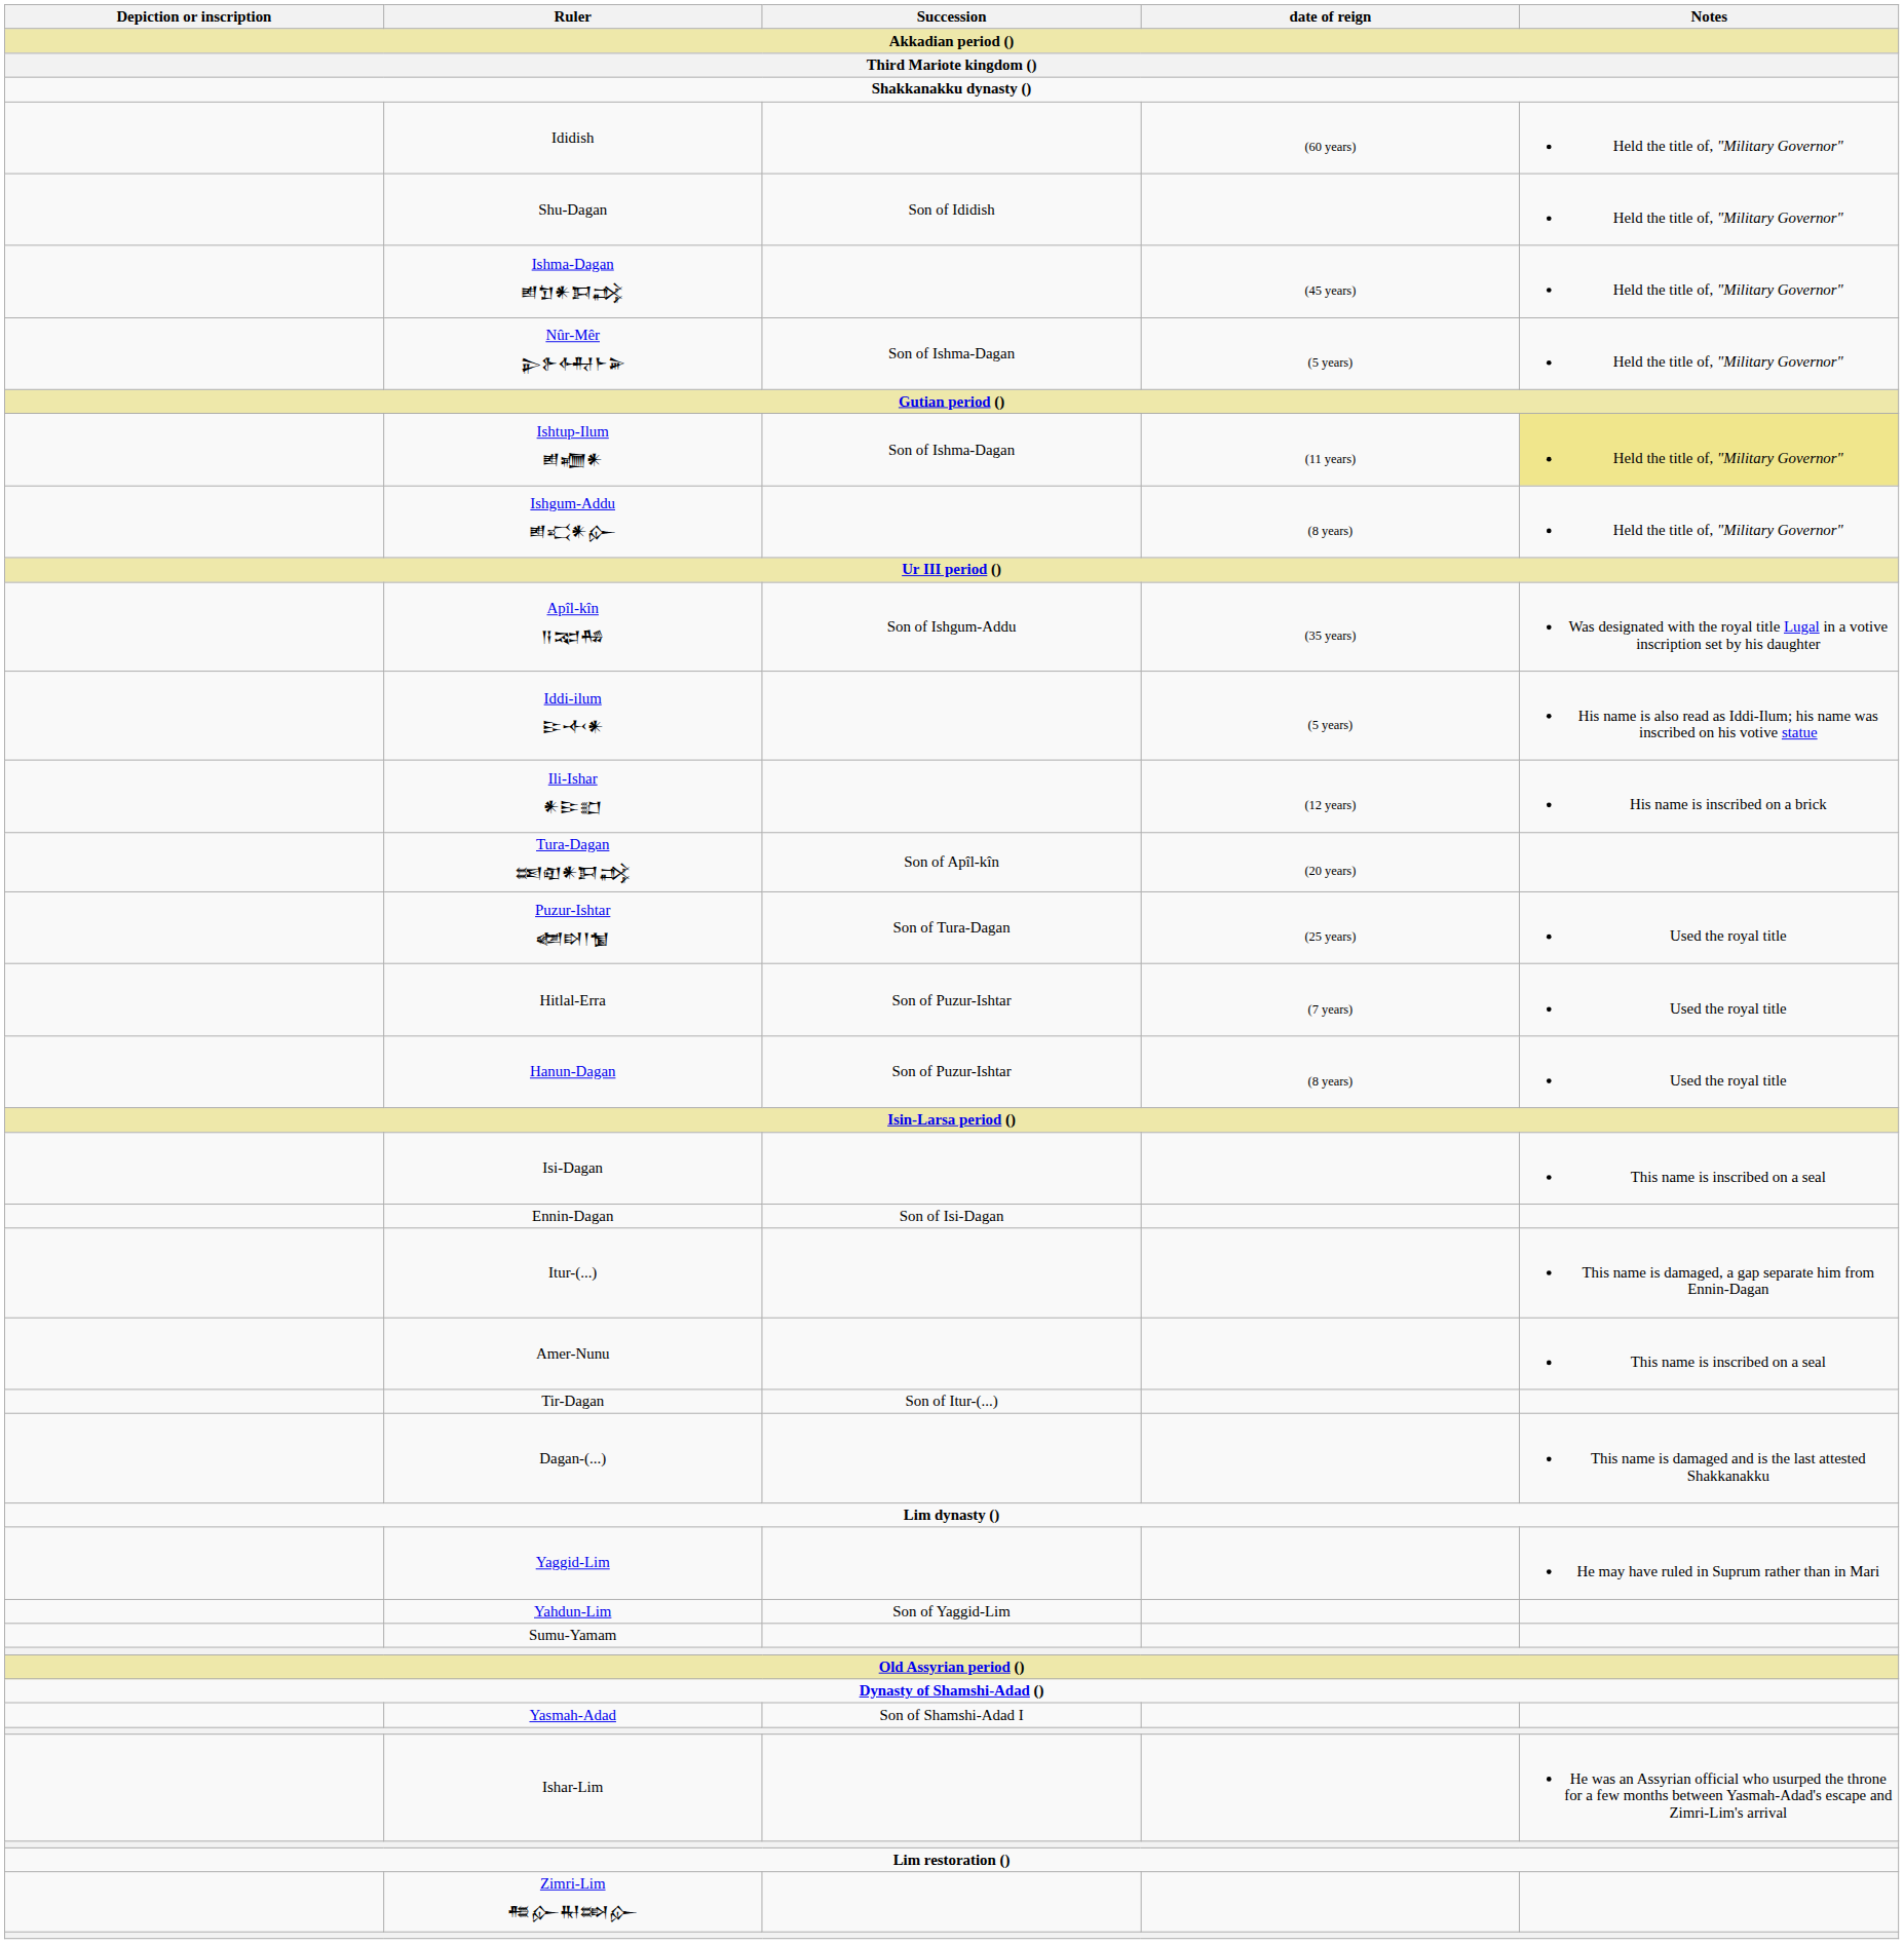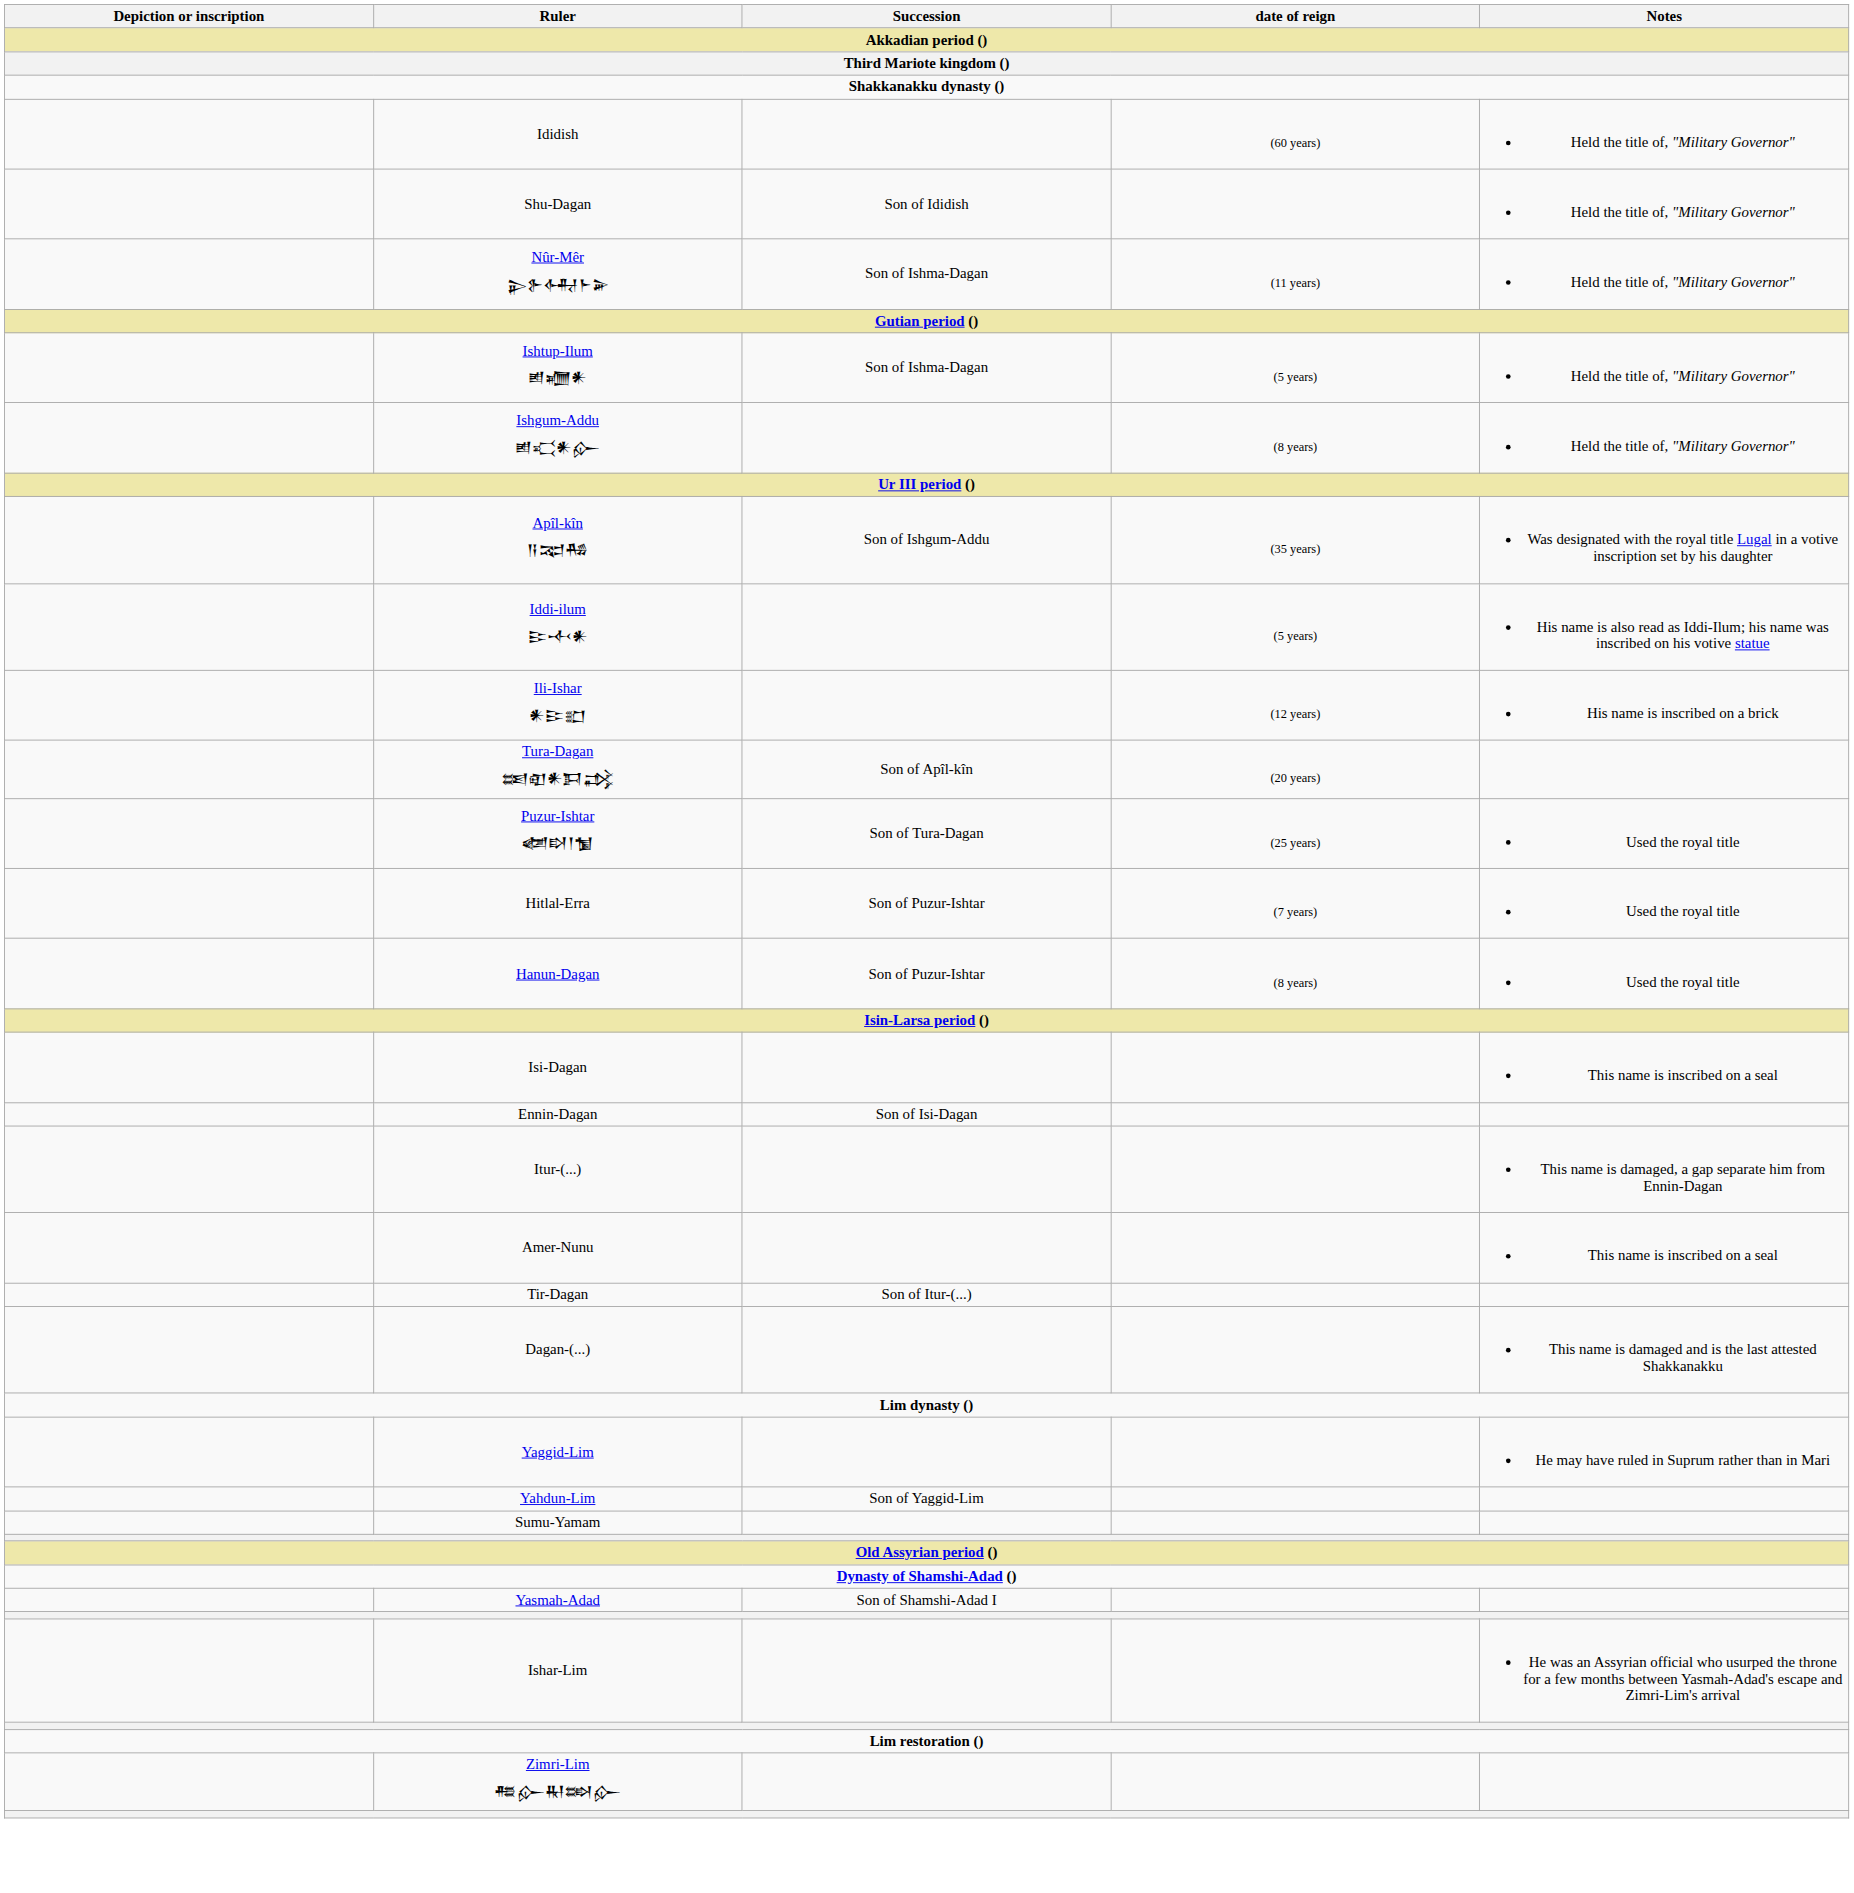 <table class="wikitable"border="1"style="width:100%;text-align:center">
 <tr>
 <th width="20%">Depiction or inscription</th>
 <th width="20%">Ruler</th>
 <th width="20%">Succession</th>
 <th width="20%"> date of reign</th>
 <th width="20%">Notes</th>
 </tr>
 <tr>
 <td colspan="5"align="center"style="background-color:palegoldenrod"><strong>Akkadian period ()</strong></td>
 </tr>
 <tr>
 <th colspan="5">Third Mariote kingdom ()</th>
 </tr>
 <tr>
 <td colspan="5"><strong>Shakkanakku dynasty ()</strong></td>
 </tr>
 <tr>
 <td></td>
 <td>Ididish</td>
 <td></td>
 <td><br><small>(60 years)</small></td>
 <td><br><ul><li>Held the title of, <em>"Military Governor"</em></li></ul></td>
 </tr>
 <tr>
 <td></td>
 <td>Shu-Dagan</td>
 <td>Son of Ididish</td>
 <td></td>
 <td><br><ul><li>Held the title of, <em>"Military Governor"</em></li></ul></td>
 </tr>
 <tr>
 <td></td>
-<td><a href='#'>Ishma-Dagan</a><br>𒅖𒈣𒀭𒁕𒃶</td>
-<td></td>
-<td><br><small>(45 years)</small></td>
-<td><br><ul><li>Held the title of, <em>"Military Governor"</em></li></ul></td>
-</tr>
-<tr>
-<td></td>
 <td><a href='#'>Nûr-Mêr</a><br>𒉌𒉿𒅈𒈨𒅕</td>
 <td>Son of Ishma-Dagan</td>
-<td><br><small>(5 years)</small></td>
+<td><br><small>(11 years)</small></td>
 <td><br><ul><li>Held the title of, <em>"Military Governor"</em></li></ul></td>
 </tr>
 <tr>
 <td colspan="5"align="center"style="background-color:palegoldenrod"><strong><a href='#'>Gutian period</a> ()</strong></td>
 </tr>
 <tr>
 <td></td>
 <td><a href='#'>Ishtup-Ilum</a><br>𒅖𒁾𒀭</td>
 <td>Son of Ishma-Dagan</td>
-<td><br><small>(11 years)</small></td>
-<td style="background: khaki;"><br><ul><li>Held the title of, <em>"Military Governor"</em></li></ul></td>
+<td><br><small>(5 years)</small></td>
+<td><br><ul><li>Held the title of, <em>"Military Governor"</em></li></ul></td>
 </tr>
 <tr>
 <td></td>
 <td><a href='#'>Ishgum-Addu</a><br>𒅖𒄣𒀭𒅎</td>
 <td></td>
 <td><br><small>(8 years)</small></td>
 <td><br><ul><li>Held the title of, <em>"Military Governor"</em></li></ul></td>
 </tr>
 <tr>
 <td colspan="5"align="center"style="background-color:palegoldenrod"><strong><a href='#'>Ur III period</a> ()</strong></td>
 </tr>
 <tr>
 <td></td>
 <td><a href='#'>Apîl-kîn</a><br> 𒀀𒉈𒄀</td>
 <td>Son of Ishgum-Addu</td>
 <td><br><small>(35 years)</small></td>
 <td><br><ul><li>Was designated with the royal title <a href='#'>Lugal</a> in a votive inscription set by his daughter</li></ul></td>
 </tr>
 <tr>
 <td></td>
 <td><a href='#'>Iddi-ilum</a><br>𒄿𒋾𒀭</td>
 <td></td>
 <td><br><small>(5 years)</small></td>
 <td><br><ul><li>His name is also read as Iddi-Ilum; his name was inscribed on his votive <a href='#'>statue</a></li></ul></td>
 </tr>
 <tr>
 <td></td>
 <td><a href='#'>Ili-Ishar</a><br>𒀭𒄿𒊬</td>
 <td></td>
 <td><br><small>(12 years)</small></td>
 <td><br><ul><li>His name is inscribed on a brick</li></ul></td>
 </tr>
 <tr>
 <td></td>
 <td><a href='#'>Tura-Dagan</a><br>𒌅𒊏𒀭𒁕𒃶</td>
 <td>Son of Apîl-kîn</td>
 <td><br><small>(20 years)</small></td>
 <td></td>
 </tr>
 <tr>
 <td></td>
 <td><a href='#'>Puzur-Ishtar</a><br>𒆃𒊭𒁹𒁯</td>
 <td>Son of Tura-Dagan</td>
 <td><br><small>(25 years)</small></td>
 <td><br><ul><li>Used the royal title</li></ul></td>
 </tr>
 <tr>
 <td></td>
 <td>Hitlal-Erra</td>
 <td>Son of Puzur-Ishtar</td>
 <td><br><small>(7 years)</small></td>
 <td><br><ul><li>Used the royal title</li></ul></td>
 </tr>
 <tr>
 <td></td>
 <td><a href='#'>Hanun-Dagan</a></td>
 <td>Son of Puzur-Ishtar</td>
 <td><br><small>(8 years)</small></td>
 <td><br><ul><li>Used the royal title</li></ul></td>
 </tr>
 <tr>
 <td colspan="5"align="center"style="background-color:palegoldenrod"><strong><a href='#'>Isin-Larsa period</a> ()</strong></td>
 </tr>
 <tr>
 <td></td>
 <td>Isi-Dagan</td>
 <td></td>
 <td></td>
 <td><br><ul><li>This name is inscribed on a seal</li></ul></td>
 </tr>
 <tr>
 <td></td>
 <td>Ennin-Dagan</td>
 <td>Son of Isi-Dagan</td>
 <td></td>
 <td></td>
 </tr>
 <tr>
 <td></td>
 <td>Itur-(...)</td>
 <td></td>
 <td></td>
 <td><br><ul><li>This name is damaged, a gap separate him from Ennin-Dagan</li></ul></td>
 </tr>
 <tr>
 <td></td>
 <td>Amer-Nunu</td>
 <td></td>
 <td></td>
 <td><br><ul><li>This name is inscribed on a seal</li></ul></td>
 </tr>
 <tr>
 <td></td>
 <td>Tir-Dagan</td>
 <td>Son of Itur-(...)</td>
 <td></td>
 <td></td>
 </tr>
 <tr>
 <td></td>
 <td>Dagan-(...)</td>
 <td></td>
 <td></td>
 <td><br><ul><li>This name is damaged and is the last attested Shakkanakku</li></ul></td>
 </tr>
 <tr>
 <td colspan="5"><strong>Lim dynasty ()</strong></td>
 </tr>
 <tr>
 <td></td>
 <td><a href='#'>Yaggid-Lim</a></td>
 <td></td>
 <td></td>
 <td><br><ul><li>He may have ruled in Suprum rather than in Mari</li></ul></td>
 </tr>
 <tr>
 <td></td>
 <td><a href='#'>Yahdun-Lim</a></td>
 <td>Son of Yaggid-Lim</td>
 <td></td>
 <td></td>
 </tr>
 <tr>
 <td></td>
 <td>Sumu-Yamam</td>
 <td></td>
 <td></td>
 <td></td>
 </tr>
 <tr>
 <th colspan="5"></th>
 </tr>
 <tr>
 <td colspan="5"align="center"style="background-color:palegoldenrod"><strong><a href='#'>Old Assyrian period</a> ()</strong></td>
 </tr>
 <tr>
 <td colspan="5"><strong><a href='#'>Dynasty of Shamshi-Adad</a> ()</strong></td>
 </tr>
 <tr>
 <td></td>
 <td><a href='#'>Yasmah-Adad</a></td>
 <td>Son of Shamshi-Adad I</td>
 <td></td>
 <td></td>
 </tr>
 <tr>
 <th colspan="5"></th>
 </tr>
 <tr>
 <td></td>
 <td>Ishar-Lim</td>
 <td></td>
 <td></td>
 <td><br><ul><li>He was an Assyrian official who usurped the throne for a few months between Yasmah-Adad's escape and Zimri-Lim's arrival</li></ul></td>
 </tr>
 <tr>
 <th colspan="5"></th>
 </tr>
 <tr>
 <td colspan="5"><strong>Lim restoration ()</strong></td>
 </tr>
 <tr>
 <td></td>
 <td><a href='#'>Zimri-Lim</a><br>𒍣𒅎𒊑𒇷𒅎</td>
 <td></td>
 <td></td>
 <td></td>
 </tr>
 <tr>
 <th colspan="5"></th>
 </tr>
 </table>
